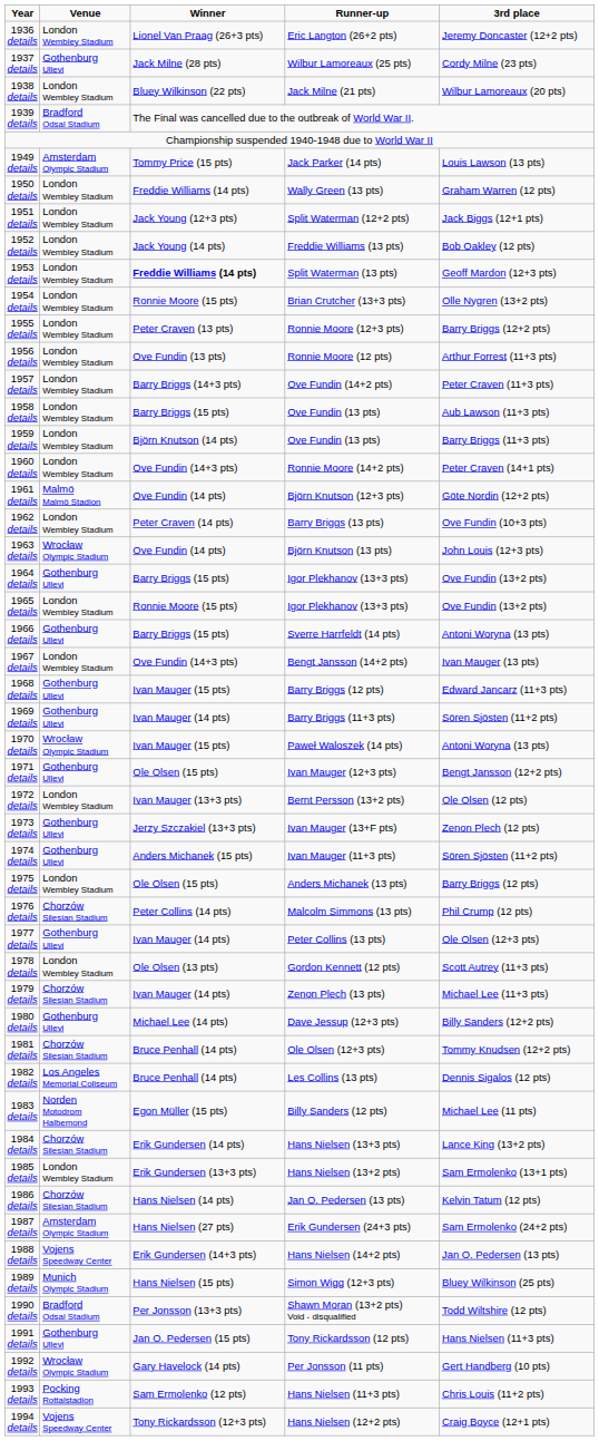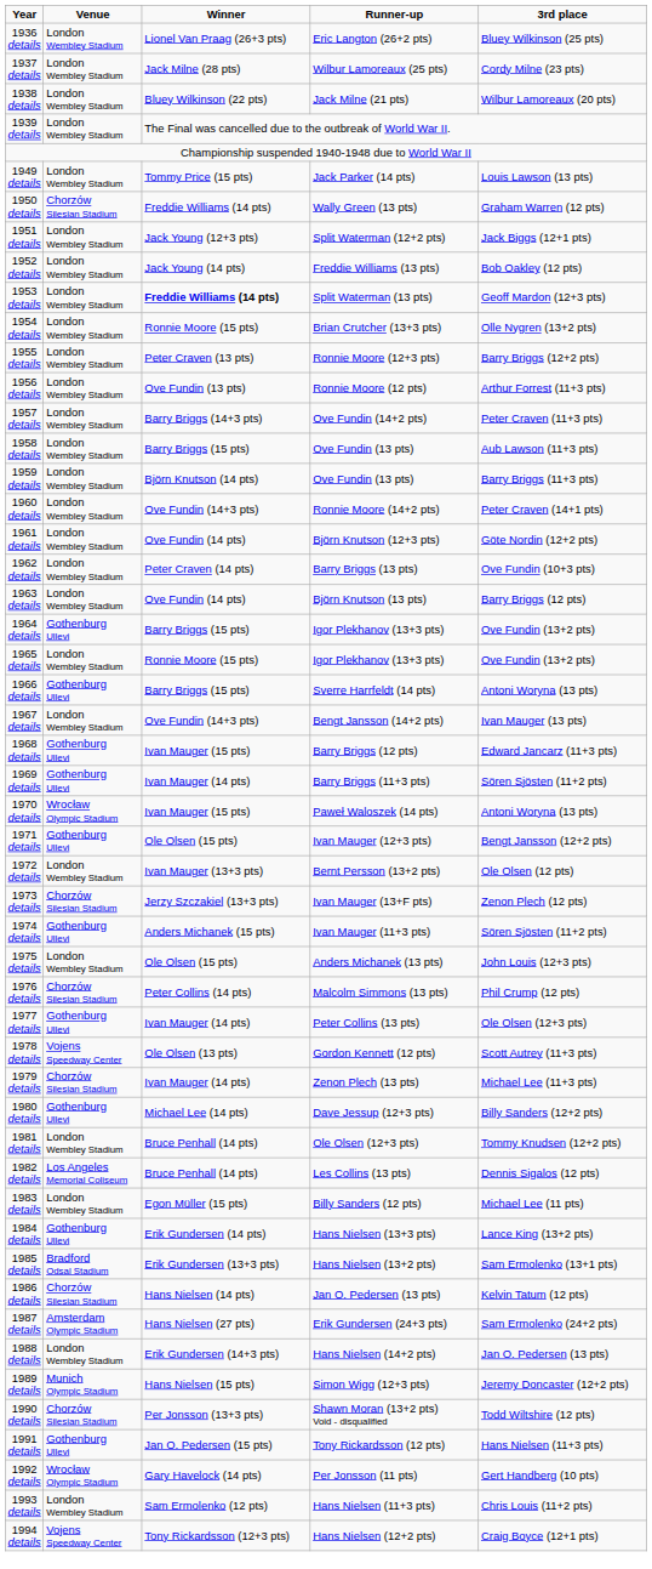 <table class="wikitable" style="font-size: 92%">
 <tr align=center>
 <td width=40px  ><strong>Year</strong></td>
 <td width=120px ><strong>Venue</strong></td>
 <td width=210px ><strong>Winner</strong></td>
 <td width=210px ><strong>Runner-up</strong></td>
 <td width=210px ><strong>3rd place</strong></td>
 </tr>
 <tr>
 <td align=center>1936 <br><em><a href='#'>details</a></em></td>
 <td> London <br><small><a href='#'>Wembley Stadium</a></small></td>
 <td> <a href='#'>Lionel Van Praag</a> (26+3 pts)</td>
 <td> <a href='#'>Eric Langton</a> (26+2 pts)</td>
-<td><a href='#'>Jeremy Doncaster</a> (12+2 pts)</td>
+<td> <a href='#'>Bluey Wilkinson</a> (25 pts)</td>
 </tr>
 <tr>
 <td align=center>1937 <br><em><a href='#'>details</a></em></td>
-<td> <a href='#'>Gothenburg</a> <br><small><a href='#'>Ullevi</a></small></td>
+<td> London <br><small>Wembley Stadium</small></td>
 <td> <a href='#'>Jack Milne</a> (28 pts)</td>
 <td> <a href='#'>Wilbur Lamoreaux</a> (25 pts)</td>
 <td> <a href='#'>Cordy Milne</a> (23 pts)</td>
 </tr>
 <tr>
 <td align=center>1938 <br><em><a href='#'>details</a></em></td>
 <td> London <br><small>Wembley Stadium</small></td>
 <td> <a href='#'>Bluey Wilkinson</a> (22 pts)</td>
 <td> <a href='#'>Jack Milne</a> (21 pts)</td>
 <td> <a href='#'>Wilbur Lamoreaux</a> (20 pts)</td>
 </tr>
 <tr>
 <td align=center>1939 <br><em><a href='#'>details</a></em></td>
-<td> <a href='#'>Bradford</a> <br><small><a href='#'>Odsal Stadium</a></small></td>
+<td> London <br><small>Wembley Stadium</small></td>
 <td colspan=3>The Final was cancelled due to the outbreak of <a href='#'>World War II</a>.</td>
 </tr>
 <tr align=center>
 <td colspan=5>Championship suspended 1940-1948 due to <a href='#'>World War II</a></td>
 </tr>
 <tr>
 <td align=center>1949 <br><em><a href='#'>details</a></em></td>
-<td> <a href='#'>Amsterdam</a> <br><small><a href='#'>Olympic Stadium</a></small></td>
+<td> London <br><small>Wembley Stadium</small></td>
 <td> <a href='#'>Tommy Price</a> (15 pts)</td>
 <td> <a href='#'>Jack Parker</a> (14 pts)</td>
 <td> <a href='#'>Louis Lawson</a> (13 pts)</td>
 </tr>
 <tr>
 <td align=center>1950 <br><em><a href='#'>details</a></em></td>
-<td> London <br><small>Wembley Stadium</small></td>
+<td> <a href='#'>Chorzów</a> <br><small><a href='#'>Silesian Stadium</a></small></td>
 <td> <a href='#'>Freddie Williams</a> (14 pts)</td>
 <td> <a href='#'>Wally Green</a> (13 pts)</td>
 <td> <a href='#'>Graham Warren</a> (12 pts)</td>
 </tr>
 <tr>
 <td align=center>1951 <br><em><a href='#'>details</a></em></td>
 <td> London <br><small>Wembley Stadium</small></td>
 <td> <a href='#'>Jack Young</a> (12+3 pts)</td>
 <td> <a href='#'>Split Waterman</a> (12+2 pts)</td>
 <td> <a href='#'>Jack Biggs</a> (12+1 pts)</td>
 </tr>
 <tr>
 <td align=center>1952 <br><em><a href='#'>details</a></em></td>
 <td> London <br><small>Wembley Stadium</small></td>
 <td> <a href='#'>Jack Young</a> (14 pts)</td>
 <td> <a href='#'>Freddie Williams</a> (13 pts)</td>
 <td><a href='#'>Bob Oakley</a> (12 pts)</td>
 </tr>
 <tr>
 <td align=center>1953 <br><em><a href='#'>details</a></em></td>
 <td> London <br><small>Wembley Stadium</small></td>
 <td><strong> <a href='#'>Freddie Williams</a> (14 pts)</strong></td>
 <td> <a href='#'>Split Waterman</a> (13 pts)</td>
 <td> <a href='#'>Geoff Mardon</a> (12+3 pts)</td>
 </tr>
 <tr>
 <td align=center>1954 <br><em><a href='#'>details</a></em></td>
 <td> London <br><small>Wembley Stadium</small></td>
 <td> <a href='#'>Ronnie Moore</a> (15 pts)</td>
 <td> <a href='#'>Brian Crutcher</a> (13+3 pts)</td>
 <td> <a href='#'>Olle Nygren</a> (13+2 pts)</td>
 </tr>
 <tr>
 <td align=center>1955 <br><em><a href='#'>details</a></em></td>
 <td> London <br><small>Wembley Stadium</small></td>
 <td> <a href='#'>Peter Craven</a> (13 pts)</td>
 <td> <a href='#'>Ronnie Moore</a> (12+3 pts)</td>
 <td> <a href='#'>Barry Briggs</a> (12+2 pts)</td>
 </tr>
 <tr>
 <td align=center>1956 <br><em><a href='#'>details</a></em></td>
 <td> London <br><small>Wembley Stadium</small></td>
 <td> <a href='#'>Ove Fundin</a> (13 pts)</td>
 <td> <a href='#'>Ronnie Moore</a> (12 pts)</td>
 <td> <a href='#'>Arthur Forrest</a> (11+3 pts)</td>
 </tr>
 <tr>
 <td align=center>1957 <br><em><a href='#'>details</a></em></td>
 <td> London <br><small>Wembley Stadium</small></td>
 <td> <a href='#'>Barry Briggs</a> (14+3 pts)</td>
 <td> <a href='#'>Ove Fundin</a> (14+2 pts)</td>
 <td> <a href='#'>Peter Craven</a> (11+3 pts)</td>
 </tr>
 <tr>
 <td align=center>1958 <br><em><a href='#'>details</a></em></td>
 <td> London <br><small>Wembley Stadium</small></td>
 <td> <a href='#'>Barry Briggs</a> (15 pts)</td>
 <td> <a href='#'>Ove Fundin</a> (13 pts)</td>
 <td> <a href='#'>Aub Lawson</a> (11+3 pts)</td>
 </tr>
 <tr>
 <td align=center>1959 <br><em><a href='#'>details</a></em></td>
 <td> London <br><small>Wembley Stadium</small></td>
 <td> <a href='#'>Björn Knutson</a> (14 pts)</td>
 <td> <a href='#'>Ove Fundin</a> (13 pts)</td>
 <td> <a href='#'>Barry Briggs</a> (11+3 pts)</td>
 </tr>
 <tr>
 <td align=center>1960 <br><em><a href='#'>details</a></em></td>
 <td> London <br><small>Wembley Stadium</small></td>
 <td> <a href='#'>Ove Fundin</a> (14+3 pts)</td>
 <td> <a href='#'>Ronnie Moore</a> (14+2 pts)</td>
 <td> <a href='#'>Peter Craven</a> (14+1 pts)</td>
 </tr>
 <tr>
 <td align=center>1961 <br><em><a href='#'>details</a></em></td>
-<td> <a href='#'>Malmö</a> <br><small><a href='#'>Malmö Stadion</a></small></td>
+<td> London <br><small>Wembley Stadium</small></td>
 <td> <a href='#'>Ove Fundin</a> (14 pts)</td>
 <td> <a href='#'>Björn Knutson</a> (12+3 pts)</td>
 <td> <a href='#'>Göte Nordin</a> (12+2 pts)</td>
 </tr>
 <tr>
 <td align=center>1962 <br><em><a href='#'>details</a></em></td>
 <td> London <br><small>Wembley Stadium</small></td>
 <td> <a href='#'>Peter Craven</a> (14 pts)</td>
 <td> <a href='#'>Barry Briggs</a> (13 pts)</td>
 <td> <a href='#'>Ove Fundin</a> (10+3 pts)</td>
 </tr>
 <tr>
 <td align=center>1963 <br><em><a href='#'>details</a></em></td>
-<td> <a href='#'>Wrocław</a> <br><small><a href='#'>Olympic Stadium</a></small></td>
+<td> London <br><small>Wembley Stadium</small></td>
 <td> <a href='#'>Ove Fundin</a> (14 pts)</td>
 <td> <a href='#'>Björn Knutson</a> (13 pts)</td>
-<td> <a href='#'>John Louis</a> (12+3 pts)</td>
+<td> <a href='#'>Barry Briggs</a> (12 pts)</td>
 </tr>
 <tr>
 <td align=center>1964 <br><em><a href='#'>details</a></em></td>
 <td> <a href='#'>Gothenburg</a> <br><small><a href='#'>Ullevi</a></small></td>
 <td> <a href='#'>Barry Briggs</a> (15 pts)</td>
 <td> <a href='#'>Igor Plekhanov</a> (13+3 pts)</td>
 <td> <a href='#'>Ove Fundin</a> (13+2 pts)</td>
 </tr>
 <tr>
 <td align=center>1965 <br><em><a href='#'>details</a></em></td>
 <td> London <br><small>Wembley Stadium</small></td>
 <td> <a href='#'>Ronnie Moore</a> (15 pts)</td>
 <td> <a href='#'>Igor Plekhanov</a> (13+3 pts)</td>
 <td> <a href='#'>Ove Fundin</a> (13+2 pts)</td>
 </tr>
 <tr>
 <td align=center>1966 <br><em><a href='#'>details</a></em></td>
 <td> <a href='#'>Gothenburg</a> <br><small><a href='#'>Ullevi</a></small></td>
 <td> <a href='#'>Barry Briggs</a> (15 pts)</td>
 <td> <a href='#'>Sverre Harrfeldt</a> (14 pts)</td>
 <td> <a href='#'>Antoni Woryna</a> (13 pts)</td>
 </tr>
 <tr>
 <td align=center>1967 <br><em><a href='#'>details</a></em></td>
 <td> London <br><small>Wembley Stadium</small></td>
 <td> <a href='#'>Ove Fundin</a> (14+3 pts)</td>
 <td> <a href='#'>Bengt Jansson</a> (14+2 pts)</td>
 <td> <a href='#'>Ivan Mauger</a> (13 pts)</td>
 </tr>
 <tr>
 <td align=center>1968 <br><em><a href='#'>details</a></em></td>
 <td> <a href='#'>Gothenburg</a> <br><small><a href='#'>Ullevi</a></small></td>
 <td> <a href='#'>Ivan Mauger</a> (15 pts)</td>
 <td> <a href='#'>Barry Briggs</a> (12 pts)</td>
 <td> <a href='#'>Edward Jancarz</a> (11+3 pts)</td>
 </tr>
 <tr>
 <td align=center>1969 <br><em><a href='#'>details</a></em></td>
 <td> <a href='#'>Gothenburg</a> <br><small><a href='#'>Ullevi</a></small></td>
 <td> <a href='#'>Ivan Mauger</a> (14 pts)</td>
 <td> <a href='#'>Barry Briggs</a> (11+3 pts)</td>
 <td> <a href='#'>Sören Sjösten</a> (11+2 pts)</td>
 </tr>
 <tr>
 <td align=center>1970 <br><em><a href='#'>details</a></em></td>
 <td> <a href='#'>Wrocław</a> <br><small><a href='#'>Olympic Stadium</a></small></td>
 <td> <a href='#'>Ivan Mauger</a> (15 pts)</td>
 <td> <a href='#'>Paweł Waloszek</a> (14 pts)</td>
 <td> <a href='#'>Antoni Woryna</a> (13 pts)</td>
 </tr>
 <tr>
 <td align=center>1971 <br><em><a href='#'>details</a></em></td>
 <td> <a href='#'>Gothenburg</a> <br><small><a href='#'>Ullevi</a></small></td>
 <td> <a href='#'>Ole Olsen</a> (15 pts)</td>
 <td> <a href='#'>Ivan Mauger</a> (12+3 pts)</td>
 <td> <a href='#'>Bengt Jansson</a> (12+2 pts)</td>
 </tr>
 <tr>
 <td align=center>1972 <br><em><a href='#'>details</a></em></td>
 <td> London <br><small>Wembley Stadium</small></td>
 <td> <a href='#'>Ivan Mauger</a> (13+3 pts)</td>
 <td> <a href='#'>Bernt Persson</a> (13+2 pts)</td>
 <td> <a href='#'>Ole Olsen</a> (12 pts)</td>
 </tr>
 <tr>
 <td align=center>1973 <br><em><a href='#'>details</a></em></td>
-<td> <a href='#'>Gothenburg</a> <br><small><a href='#'>Ullevi</a></small></td>
+<td> <a href='#'>Chorzów</a> <br><small><a href='#'>Silesian Stadium</a></small></td>
 <td> <a href='#'>Jerzy Szczakiel</a> (13+3 pts)</td>
 <td> <a href='#'>Ivan Mauger</a> (13+F pts)</td>
 <td> <a href='#'>Zenon Plech</a> (12 pts)</td>
 </tr>
 <tr>
 <td align=center>1974 <br><em><a href='#'>details</a></em></td>
 <td> <a href='#'>Gothenburg</a> <br><small><a href='#'>Ullevi</a></small></td>
 <td> <a href='#'>Anders Michanek</a> (15 pts)</td>
 <td> <a href='#'>Ivan Mauger</a> (11+3 pts)</td>
 <td> <a href='#'>Sören Sjösten</a> (11+2 pts)</td>
 </tr>
 <tr>
 <td align=center>1975 <br><em><a href='#'>details</a></em></td>
 <td> London <br><small>Wembley Stadium</small></td>
 <td> <a href='#'>Ole Olsen</a> (15 pts)</td>
 <td> <a href='#'>Anders Michanek</a> (13 pts)</td>
-<td> <a href='#'>Barry Briggs</a> (12 pts)</td>
+<td> <a href='#'>John Louis</a> (12+3 pts)</td>
 </tr>
 <tr>
 <td align=center>1976 <br><em><a href='#'>details</a></em></td>
 <td> <a href='#'>Chorzów</a> <br><small><a href='#'>Silesian Stadium</a></small></td>
 <td> <a href='#'>Peter Collins</a> (14 pts)</td>
 <td> <a href='#'>Malcolm Simmons</a> (13 pts)</td>
 <td> <a href='#'>Phil Crump</a> (12 pts)</td>
 </tr>
 <tr>
 <td align=center>1977 <br><em><a href='#'>details</a></em></td>
 <td> <a href='#'>Gothenburg</a> <br><small><a href='#'>Ullevi</a></small></td>
 <td> <a href='#'>Ivan Mauger</a> (14 pts)</td>
 <td> <a href='#'>Peter Collins</a> (13 pts)</td>
 <td> <a href='#'>Ole Olsen</a> (12+3 pts)</td>
 </tr>
 <tr>
 <td align=center>1978 <br><em><a href='#'>details</a></em></td>
-<td> London <br><small>Wembley Stadium</small></td>
+<td> <a href='#'>Vojens</a> <br><small><a href='#'>Speedway Center</a></small></td>
 <td> <a href='#'>Ole Olsen</a> (13 pts)</td>
 <td> <a href='#'>Gordon Kennett</a> (12 pts)</td>
 <td> <a href='#'>Scott Autrey</a> (11+3 pts)</td>
 </tr>
 <tr>
 <td align=center>1979 <br><em><a href='#'>details</a></em></td>
 <td> <a href='#'>Chorzów</a> <br><small><a href='#'>Silesian Stadium</a></small></td>
 <td> <a href='#'>Ivan Mauger</a> (14 pts)</td>
 <td> <a href='#'>Zenon Plech</a> (13 pts)</td>
 <td> <a href='#'>Michael Lee</a> (11+3 pts)</td>
 </tr>
 <tr>
 <td align=center>1980 <br><em><a href='#'>details</a></em></td>
 <td> <a href='#'>Gothenburg</a> <br><small><a href='#'>Ullevi</a></small></td>
 <td> <a href='#'>Michael Lee</a> (14 pts)</td>
 <td> <a href='#'>Dave Jessup</a> (12+3 pts)</td>
 <td> <a href='#'>Billy Sanders</a> (12+2 pts)</td>
 </tr>
 <tr>
 <td align=center>1981 <br><em><a href='#'>details</a></em></td>
-<td> <a href='#'>Chorzów</a> <br><small><a href='#'>Silesian Stadium</a></small></td>
+<td> London <br><small>Wembley Stadium</small></td>
 <td> <a href='#'>Bruce Penhall</a> (14 pts)</td>
 <td> <a href='#'>Ole Olsen</a> (12+3 pts)</td>
 <td> <a href='#'>Tommy Knudsen</a> (12+2 pts)</td>
 </tr>
 <tr>
 <td align=center>1982 <br><em><a href='#'>details</a></em></td>
 <td> <a href='#'>Los Angeles</a><br><small><a href='#'>Memorial Coliseum</a></small></td>
 <td> <a href='#'>Bruce Penhall</a> (14 pts)</td>
 <td> <a href='#'>Les Collins</a> (13 pts)</td>
 <td> <a href='#'>Dennis Sigalos</a> (12 pts)</td>
 </tr>
 <tr>
 <td align=center>1983 <br><em><a href='#'>details</a></em></td>
-<td> <a href='#'>Norden</a> <br><small><a href='#'>Motodrom Halbemond</a></small></td>
+<td> London <br><small>Wembley Stadium</small></td>
 <td> <a href='#'>Egon Müller</a> (15 pts)</td>
 <td> <a href='#'>Billy Sanders</a> (12 pts)</td>
 <td><a href='#'>Michael Lee</a> (11 pts)</td>
 </tr>
 <tr>
 <td align=center>1984 <br><em><a href='#'>details</a></em></td>
-<td> <a href='#'>Chorzów</a> <br><small><a href='#'>Silesian Stadium</a></small></td>
+<td> <a href='#'>Gothenburg</a> <br><small><a href='#'>Ullevi</a></small></td>
 <td> <a href='#'>Erik Gundersen</a> (14 pts)</td>
 <td> <a href='#'>Hans Nielsen</a> (13+3 pts)</td>
 <td> <a href='#'>Lance King</a> (13+2 pts)</td>
 </tr>
 <tr>
 <td align=center>1985 <br><em><a href='#'>details</a></em></td>
-<td> London <br><small>Wembley Stadium</small></td>
+<td> <a href='#'>Bradford</a> <br><small><a href='#'>Odsal Stadium</a></small></td>
 <td> <a href='#'>Erik Gundersen</a> (13+3 pts)</td>
 <td> <a href='#'>Hans Nielsen</a> (13+2 pts)</td>
 <td> <a href='#'>Sam Ermolenko</a> (13+1 pts)</td>
 </tr>
 <tr>
 <td align=center>1986 <br><em><a href='#'>details</a></em></td>
 <td> <a href='#'>Chorzów</a> <br><small><a href='#'>Silesian Stadium</a></small></td>
 <td> <a href='#'>Hans Nielsen</a> (14 pts)</td>
 <td> <a href='#'>Jan O. Pedersen</a> (13 pts)</td>
 <td><a href='#'>Kelvin Tatum</a> (12 pts)</td>
 </tr>
 <tr>
 <td align=center>1987 <br><em><a href='#'>details</a></em></td>
 <td> <a href='#'>Amsterdam</a> <br><small><a href='#'>Olympic Stadium</a></small></td>
 <td> <a href='#'>Hans Nielsen</a> (27 pts)</td>
 <td> <a href='#'>Erik Gundersen</a> (24+3 pts)</td>
 <td> <a href='#'>Sam Ermolenko</a> (24+2 pts)</td>
 </tr>
 <tr>
 <td align=center>1988 <br><em><a href='#'>details</a></em></td>
-<td> <a href='#'>Vojens</a> <br><small><a href='#'>Speedway Center</a></small></td>
+<td> London <br><small>Wembley Stadium</small></td>
 <td> <a href='#'>Erik Gundersen</a> (14+3 pts)</td>
 <td> <a href='#'>Hans Nielsen</a> (14+2 pts)</td>
 <td> <a href='#'>Jan O. Pedersen</a> (13 pts)</td>
 </tr>
 <tr>
 <td align=center>1989 <br><em><a href='#'>details</a></em></td>
 <td> <a href='#'>Munich</a> <br><small><a href='#'>Olympic Stadium</a></small></td>
 <td> <a href='#'>Hans Nielsen</a> (15 pts)</td>
 <td> <a href='#'>Simon Wigg</a> (12+3 pts)</td>
-<td> <a href='#'>Bluey Wilkinson</a> (25 pts)</td>
+<td><a href='#'>Jeremy Doncaster</a> (12+2 pts)</td>
 </tr>
 <tr>
 <td align=center>1990 <br><em><a href='#'>details</a></em></td>
-<td> <a href='#'>Bradford</a> <br><small><a href='#'>Odsal Stadium</a></small></td>
+<td> <a href='#'>Chorzów</a> <br><small><a href='#'>Silesian Stadium</a></small></td>
 <td> <a href='#'>Per Jonsson</a> (13+3 pts)</td>
 <td> <a href='#'>Shawn Moran</a> (13+2 pts) <br><small>Void - disqualified</small></td>
 <td> <a href='#'>Todd Wiltshire</a> (12 pts)</td>
 </tr>
 <tr>
 <td align=center>1991 <br><em><a href='#'>details</a></em></td>
 <td> <a href='#'>Gothenburg</a> <br><small><a href='#'>Ullevi</a></small></td>
 <td> <a href='#'>Jan O. Pedersen</a> (15 pts)</td>
 <td> <a href='#'>Tony Rickardsson</a> (12 pts)</td>
 <td> <a href='#'>Hans Nielsen</a> (11+3 pts)</td>
 </tr>
 <tr>
 <td align=center>1992 <br><em><a href='#'>details</a></em></td>
 <td> <a href='#'>Wrocław</a> <br><small><a href='#'>Olympic Stadium</a></small></td>
 <td> <a href='#'>Gary Havelock</a> (14 pts)</td>
 <td> <a href='#'>Per Jonsson</a> (11 pts)</td>
 <td> <a href='#'>Gert Handberg</a> (10 pts)</td>
 </tr>
 <tr>
 <td align=center>1993 <br><em><a href='#'>details</a></em></td>
-<td> <a href='#'>Pocking</a> <br><small><a href='#'>Rottalstadion</a></small></td>
+<td> London <br><small>Wembley Stadium</small></td>
 <td> <a href='#'>Sam Ermolenko</a> (12 pts)</td>
 <td> <a href='#'>Hans Nielsen</a> (11+3 pts)</td>
 <td> <a href='#'>Chris Louis</a> (11+2 pts)</td>
 </tr>
 <tr>
 <td align=center>1994 <br><em><a href='#'>details</a></em></td>
 <td> <a href='#'>Vojens</a> <br><small><a href='#'>Speedway Center</a></small></td>
 <td> <a href='#'>Tony Rickardsson</a> (12+3 pts)</td>
 <td> <a href='#'>Hans Nielsen</a> (12+2 pts)</td>
 <td> <a href='#'>Craig Boyce</a> (12+1 pts)</td>
 </tr>
 </table>
